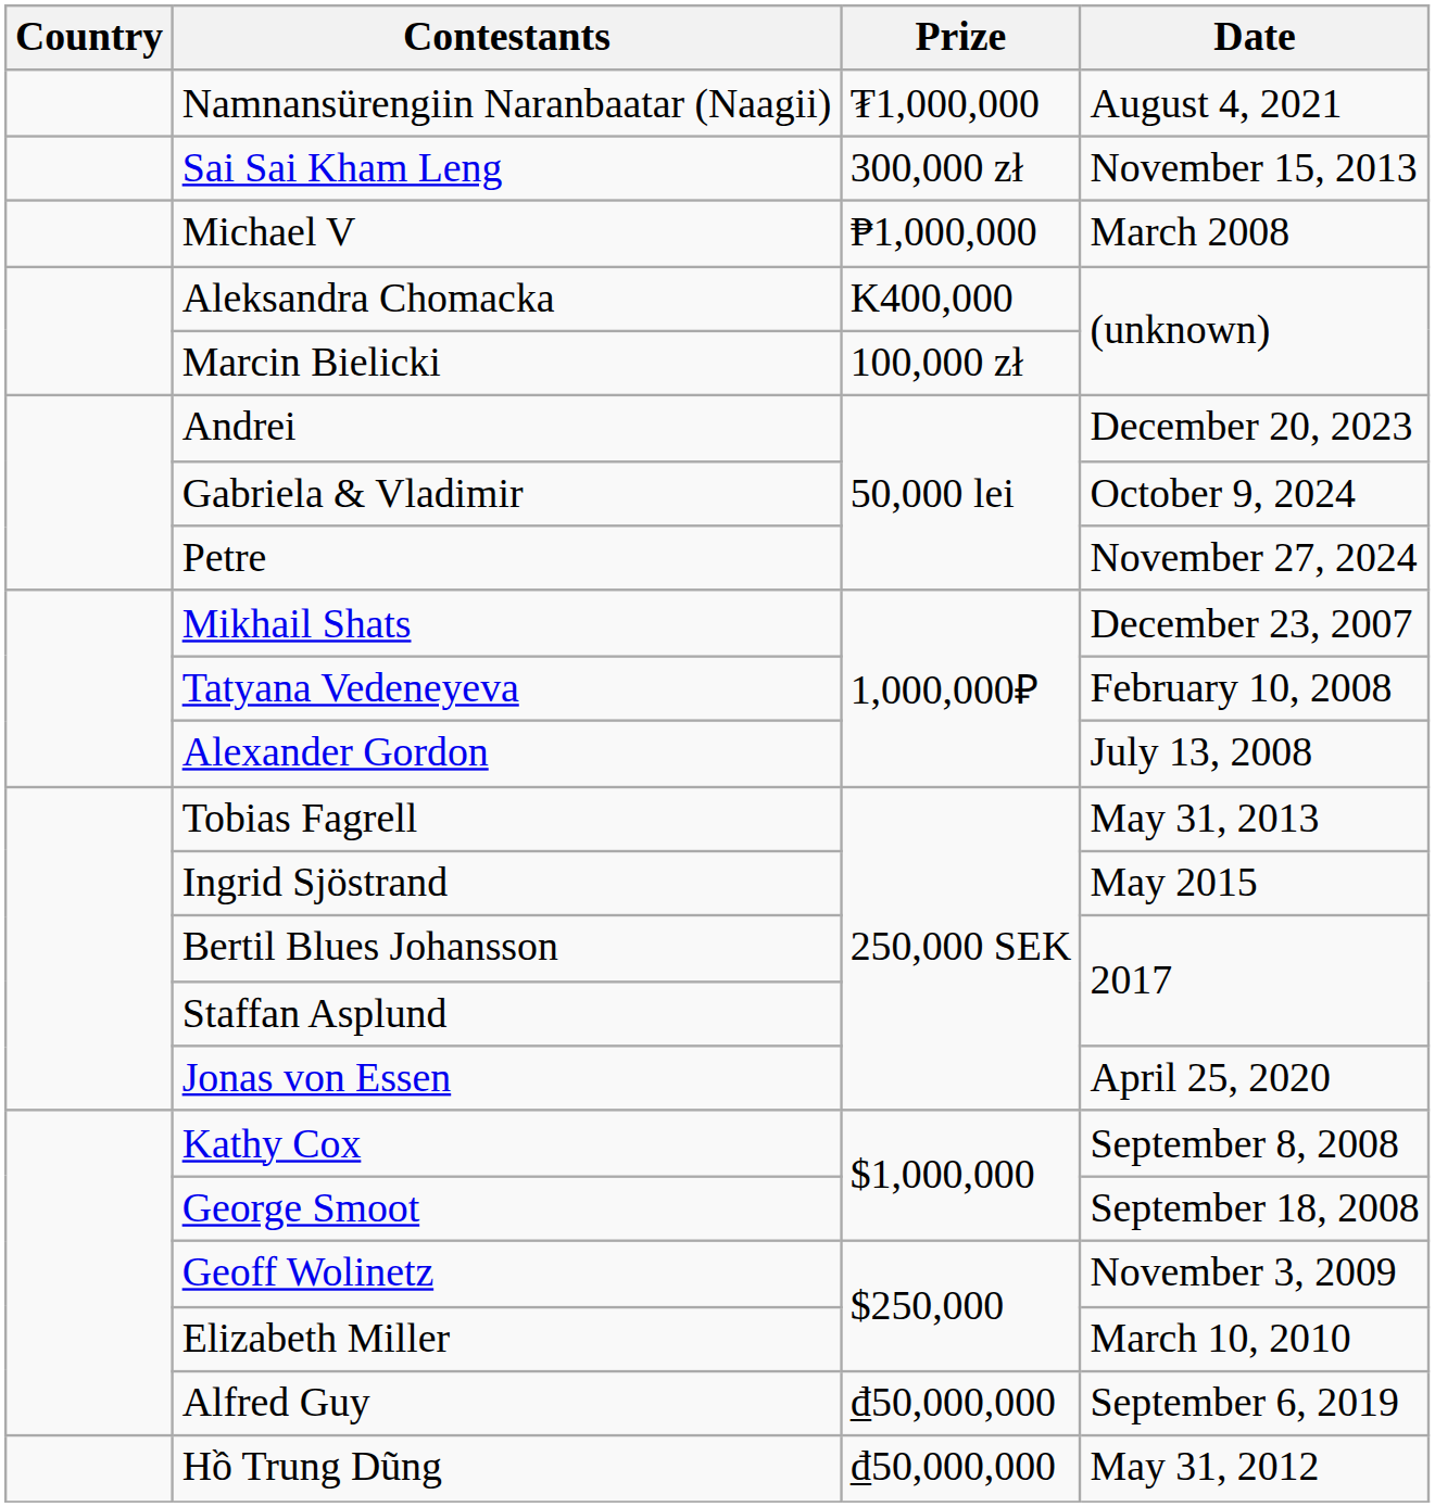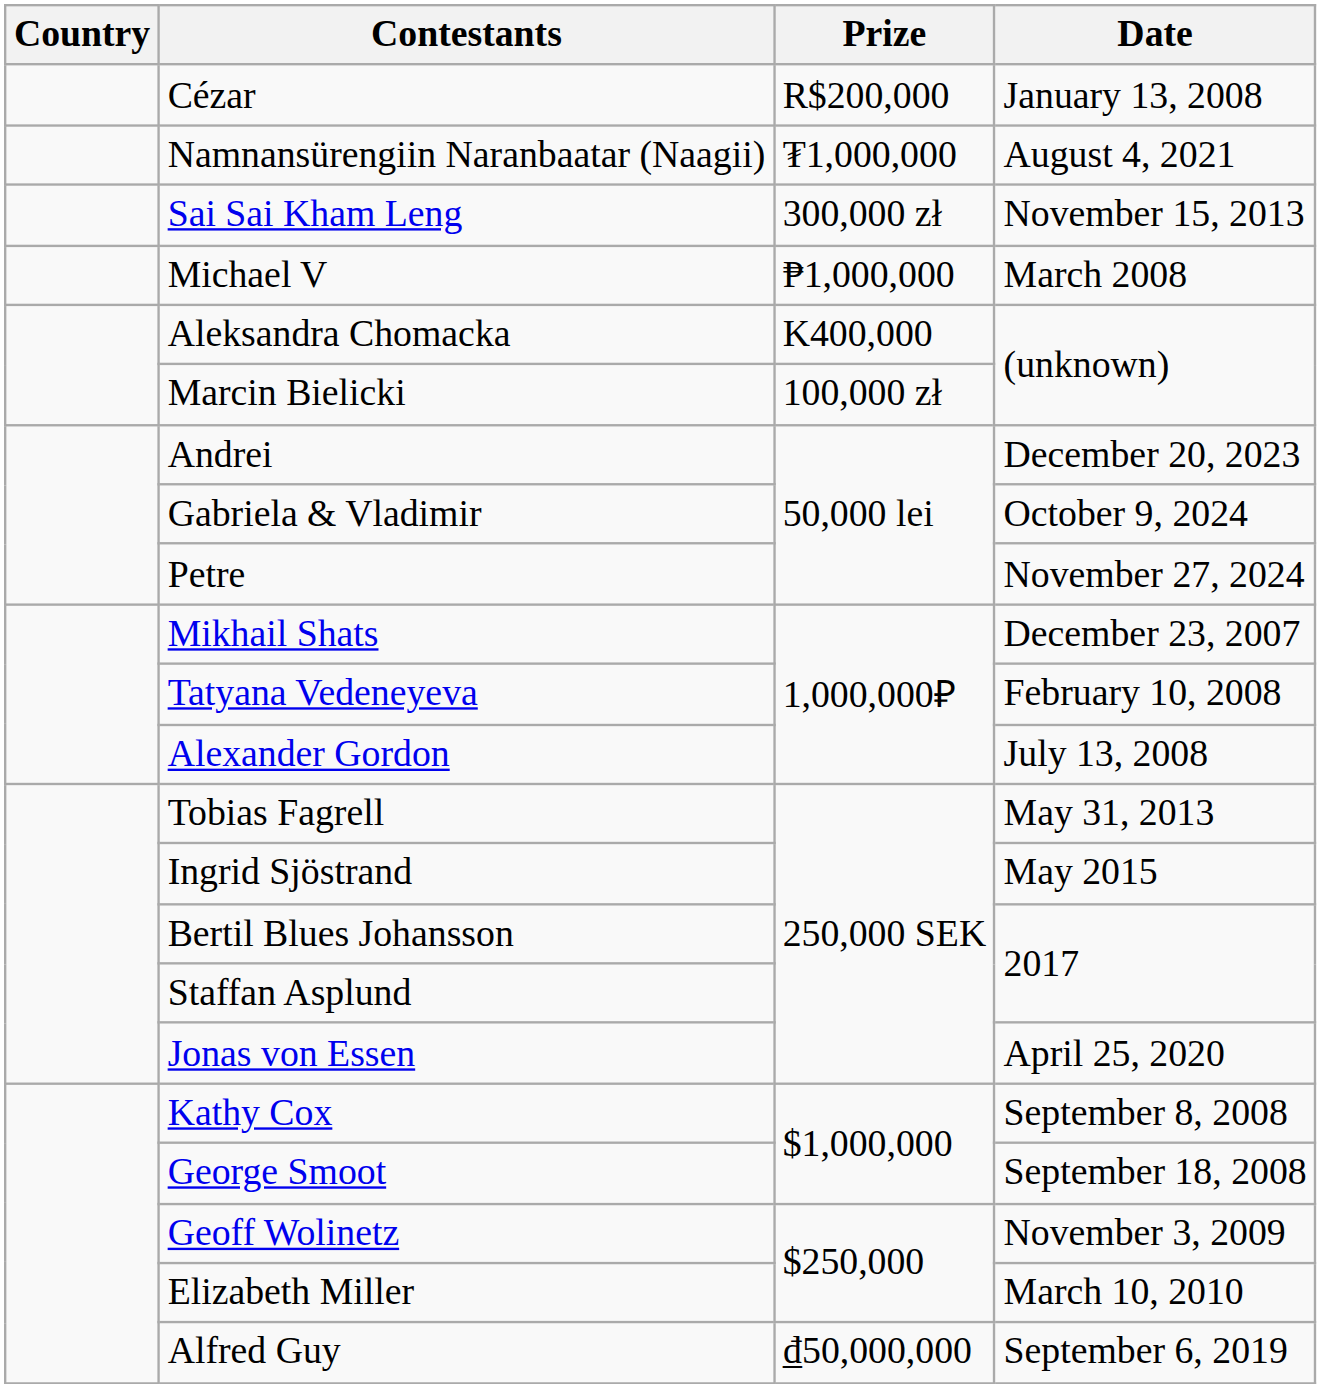 <table class="wikitable">
 <tr>
 <th>Country</th>
 <th>Contestants</th>
 <th>Prize</th>
 <th>Date</th>
+</tr>
+<tr>
+<td></td>
+<td>Сézar</td>
+<td>R$200,000</td>
+<td>January 13, 2008</td>
 </tr>
 <tr>
 <td></td>
 <td>Namnansürengiin Naranbaatar (Naagii)</td>
 <td>₮1,000,000</td>
 <td>August 4, 2021</td>
 </tr>
 <tr>
 <td></td>
 <td><a href='#'>Sai Sai Kham Leng</a></td>
 <td>300,000 zł</td>
 <td>November 15, 2013</td>
 </tr>
 <tr>
 <td></td>
 <td>Michael V</td>
 <td>₱1,000,000</td>
 <td>March 2008</td>
 </tr>
 <tr>
 <td rowspan="2"></td>
 <td>Aleksandra Chomacka</td>
 <td>K400,000</td>
 <td rowspan="2">(unknown)</td>
 </tr>
 <tr>
 <td>Marcin Bielicki</td>
 <td>100,000 zł</td>
 </tr>
 <tr>
 <td rowspan="3"></td>
 <td>Andrei</td>
 <td rowspan="3">50,000 lei</td>
 <td>December 20, 2023</td>
 </tr>
 <tr>
 <td>Gabriela & Vladimir</td>
 <td>October 9, 2024</td>
 </tr>
 <tr>
 <td>Petre</td>
 <td>November 27, 2024</td>
 </tr>
 <tr>
 <td rowspan="3"></td>
 <td><a href='#'>Mikhail Shats</a></td>
 <td rowspan="3">1,000,000₽</td>
 <td>December 23, 2007</td>
 </tr>
 <tr>
 <td><a href='#'>Tatyana Vedeneyeva</a></td>
 <td>February 10, 2008</td>
 </tr>
 <tr>
 <td><a href='#'>Alexander Gordon</a></td>
 <td>July 13, 2008</td>
 </tr>
 <tr>
 <td rowspan="5"></td>
 <td>Tobias Fagrell</td>
 <td rowspan="5">250,000 SEK</td>
 <td>May 31, 2013</td>
 </tr>
 <tr>
 <td>Ingrid Sjöstrand</td>
 <td>May 2015</td>
 </tr>
 <tr>
 <td>Bertil Blues Johansson</td>
 <td rowspan="2">2017</td>
 </tr>
 <tr>
 <td>Staffan Asplund</td>
 </tr>
 <tr>
 <td><a href='#'>Jonas von Essen</a></td>
 <td>April 25, 2020</td>
 </tr>
 <tr>
 <td rowspan="5"></td>
 <td><a href='#'>Kathy Cox</a></td>
 <td rowspan="2">$1,000,000</td>
 <td>September 8, 2008</td>
 </tr>
 <tr>
 <td><a href='#'>George Smoot</a></td>
 <td>September 18, 2008</td>
 </tr>
 <tr>
 <td><a href='#'>Geoff Wolinetz</a></td>
 <td rowspan="2">$250,000</td>
 <td>November 3, 2009</td>
 </tr>
 <tr>
 <td>Elizabeth Miller</td>
 <td>March 10, 2010</td>
 </tr>
 <tr>
 <td>Alfred Guy</td>
 <td>₫50,000,000</td>
 <td>September 6, 2019</td>
 </tr>
-<tr>
-<td></td>
-<td>Hồ Trung Dũng</td>
-<td>₫50,000,000</td>
-<td>May 31, 2012</td>
-</tr>
 </table>
